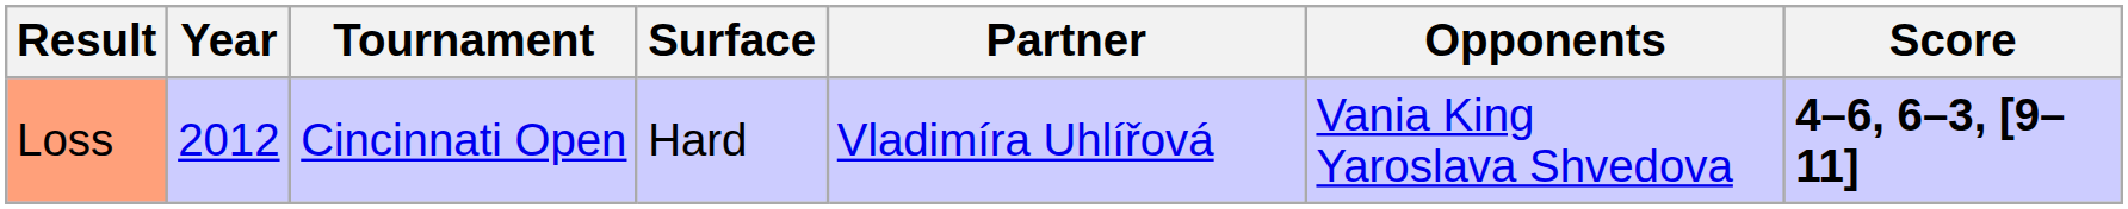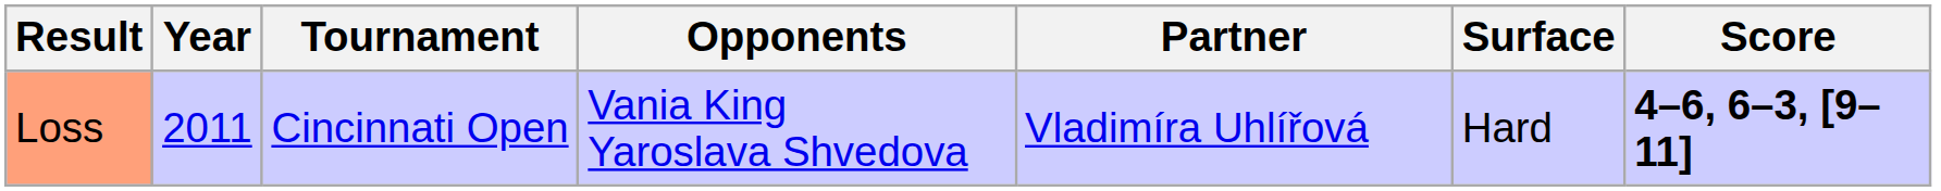 <table class="sortable wikitable">
 <tr>
 <th>Result</th>
 <th>Year</th>
 <th>Tournament</th>
+<th width=160>Opponents</th>
+<th width=160>Partner</th>
 <th>Surface</th>
-<th width=160>Partner</th>
-<th width=160>Opponents</th>
 <th width=110 class="unsortable">Score</th>
 </tr>
 <tr bgcolor=CCCCFF>
 <td style="background:#ffa07a;">Loss</td>
-<td><a href='#'>2012</a></td>
+<td><a href='#'>2011</a></td>
 <td><a href='#'>Cincinnati Open</a></td>
+<td> <a href='#'>Vania King</a><br> <a href='#'>Yaroslava Shvedova</a></td>
+<td> <a href='#'>Vladimíra Uhlířová</a></td>
 <td>Hard</td>
-<td> <a href='#'>Vladimíra Uhlířová</a></td>
-<td> <a href='#'>Vania King</a><br> <a href='#'>Yaroslava Shvedova</a></td>
 <td><strong>4–6, 6–3, [9–11]</strong></td>
 </tr>
 </table>
